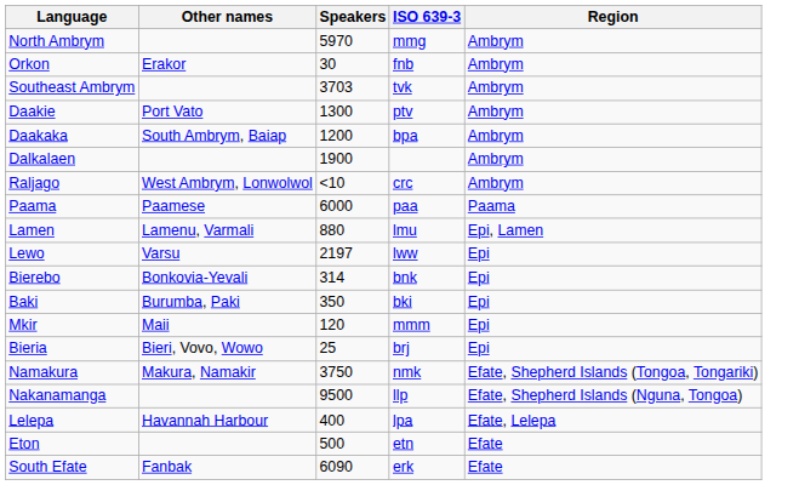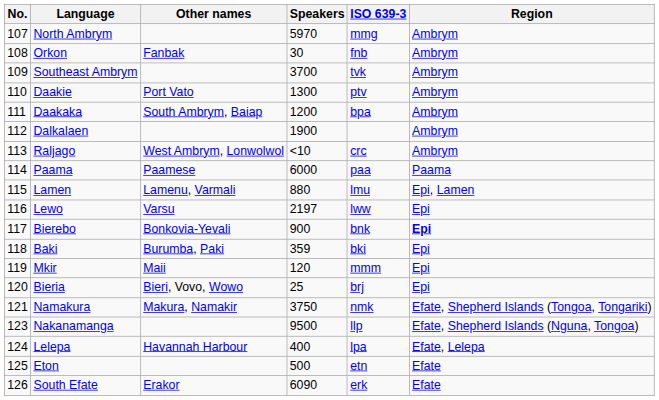 <table class="wikitable sortable">
 <tr>
+<th>No.</th>
 <th>Language</th>
 <th>Other names</th>
 <th>Speakers</th>
 <th><a href='#'>ISO 639-3</a></th>
 <th>Region</th>
 </tr>
 <tr>
+<td>107</td>
 <td><a href='#'>North Ambrym</a></td>
 <td></td>
 <td>5970</td>
 <td><a href='#'>mmg</a></td>
 <td><a href='#'>Ambrym</a></td>
 </tr>
 <tr>
+<td>108</td>
 <td><a href='#'>Orkon</a></td>
-<td><a href='#'>Erakor</a></td>
+<td><a href='#'>Fanbak</a></td>
 <td>30</td>
 <td><a href='#'>fnb</a></td>
 <td><a href='#'>Ambrym</a></td>
 </tr>
 <tr>
+<td>109</td>
 <td><a href='#'>Southeast Ambrym</a></td>
 <td></td>
-<td>3703</td>
+<td>3700</td>
 <td><a href='#'>tvk</a></td>
 <td><a href='#'>Ambrym</a></td>
 </tr>
 <tr>
+<td>110</td>
 <td><a href='#'>Daakie</a></td>
 <td><a href='#'>Port Vato</a></td>
 <td>1300</td>
 <td><a href='#'>ptv</a></td>
 <td><a href='#'>Ambrym</a></td>
 </tr>
 <tr>
+<td>111</td>
 <td><a href='#'>Daakaka</a></td>
 <td><a href='#'>South Ambrym</a>, <a href='#'>Baiap</a></td>
 <td>1200</td>
 <td><a href='#'>bpa</a></td>
 <td><a href='#'>Ambrym</a></td>
 </tr>
 <tr>
+<td>112</td>
 <td><a href='#'>Dalkalaen</a></td>
 <td></td>
 <td>1900</td>
 <td></td>
 <td><a href='#'>Ambrym</a></td>
 </tr>
 <tr>
+<td>113</td>
 <td><a href='#'>Raljago</a></td>
 <td><a href='#'>West Ambrym</a>, <a href='#'>Lonwolwol</a></td>
 <td><10</td>
 <td><a href='#'>crc</a></td>
 <td><a href='#'>Ambrym</a></td>
 </tr>
 <tr>
+<td>114</td>
 <td><a href='#'>Paama</a></td>
 <td><a href='#'>Paamese</a></td>
 <td>6000</td>
 <td><a href='#'>paa</a></td>
 <td><a href='#'>Paama</a></td>
 </tr>
 <tr>
+<td>115</td>
 <td><a href='#'>Lamen</a></td>
 <td><a href='#'>Lamenu</a>, <a href='#'>Varmali</a></td>
 <td>880</td>
 <td><a href='#'>lmu</a></td>
 <td><a href='#'>Epi</a>, <a href='#'>Lamen</a></td>
 </tr>
 <tr>
+<td>116</td>
 <td><a href='#'>Lewo</a></td>
 <td><a href='#'>Varsu</a></td>
 <td>2197</td>
 <td><a href='#'>lww</a></td>
 <td><a href='#'>Epi</a></td>
 </tr>
 <tr>
+<td>117</td>
 <td><a href='#'>Bierebo</a></td>
 <td><a href='#'>Bonkovia-Yevali</a></td>
-<td>314</td>
+<td>900</td>
 <td><a href='#'>bnk</a></td>
-<td><a href='#'>Epi</a></td>
+<td><strong><a href='#'>Epi</a></strong></td>
 </tr>
 <tr>
+<td>118</td>
 <td><a href='#'>Baki</a></td>
 <td><a href='#'>Burumba</a>, <a href='#'>Paki</a></td>
-<td>350</td>
+<td>359</td>
 <td><a href='#'>bki</a></td>
 <td><a href='#'>Epi</a></td>
 </tr>
 <tr>
+<td>119</td>
 <td><a href='#'>Mkir</a></td>
 <td><a href='#'>Maii</a></td>
 <td>120</td>
 <td><a href='#'>mmm</a></td>
 <td><a href='#'>Epi</a></td>
 </tr>
 <tr>
+<td>120</td>
 <td><a href='#'>Bieria</a></td>
 <td><a href='#'>Bieri</a>, Vovo, <a href='#'>Wowo</a></td>
 <td>25</td>
 <td><a href='#'>brj</a></td>
 <td><a href='#'>Epi</a></td>
 </tr>
 <tr>
+<td>121</td>
 <td><a href='#'>Namakura</a></td>
 <td><a href='#'>Makura</a>, <a href='#'>Namakir</a></td>
 <td>3750</td>
 <td><a href='#'>nmk</a></td>
 <td><a href='#'>Efate</a>, <a href='#'>Shepherd Islands</a> (<a href='#'>Tongoa</a>, <a href='#'>Tongariki</a>)</td>
 </tr>
 <tr>
+<td>123</td>
 <td><a href='#'>Nakanamanga</a></td>
 <td></td>
 <td>9500</td>
 <td><a href='#'>llp</a></td>
 <td><a href='#'>Efate</a>, <a href='#'>Shepherd Islands</a> (<a href='#'>Nguna</a>, <a href='#'>Tongoa</a>)</td>
 </tr>
 <tr>
+<td>124</td>
 <td><a href='#'>Lelepa</a></td>
 <td><a href='#'>Havannah Harbour</a></td>
 <td>400</td>
 <td><a href='#'>lpa</a></td>
 <td><a href='#'>Efate</a>, <a href='#'>Lelepa</a></td>
 </tr>
 <tr>
+<td>125</td>
 <td><a href='#'>Eton</a></td>
 <td></td>
 <td>500</td>
 <td><a href='#'>etn</a></td>
 <td><a href='#'>Efate</a></td>
 </tr>
 <tr>
+<td>126</td>
 <td><a href='#'>South Efate</a></td>
-<td><a href='#'>Fanbak</a></td>
+<td><a href='#'>Erakor</a></td>
 <td>6090</td>
 <td><a href='#'>erk</a></td>
 <td><a href='#'>Efate</a></td>
 </tr>
 </table>
